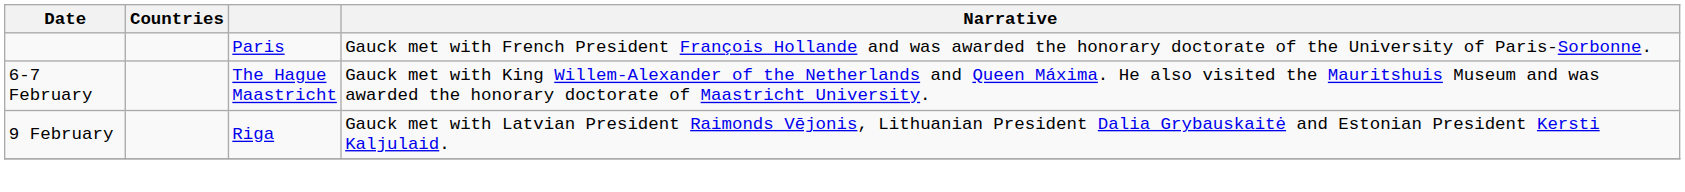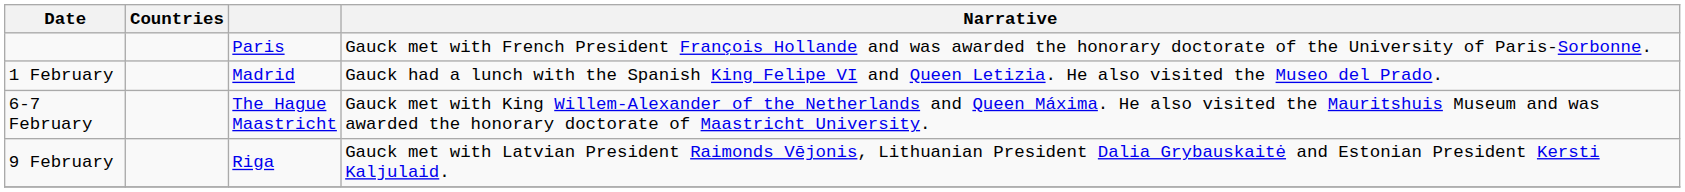 <table class="wikitable" border="1">
 <tr>
 <th>Date</th>
 <th>Countries</th>
 <th></th>
 <th>Narrative</th>
 </tr>
 <tr>
 <td></td>
 <td></td>
 <td><a href='#'>Paris</a></td>
 <td>Gauck met with French President <a href='#'>François Hollande</a> and was awarded the honorary doctorate of the University of Paris-<a href='#'>Sorbonne</a>.</td>
+</tr>
+<tr>
+<td>1 February</td>
+<td></td>
+<td><a href='#'>Madrid</a></td>
+<td>Gauck had a lunch with the Spanish <a href='#'>King Felipe VI</a> and <a href='#'>Queen Letizia</a>. He also visited the <a href='#'>Museo del Prado</a>.</td>
 </tr>
 <tr>
 <td>6-7 February</td>
 <td></td>
 <td><a href='#'>The Hague</a><br><a href='#'>Maastricht</a></td>
 <td>Gauck met with King <a href='#'>Willem-Alexander of the Netherlands</a> and <a href='#'>Queen Máxima</a>. He also visited the <a href='#'>Mauritshuis</a> Museum and was awarded the honorary doctorate of <a href='#'>Maastricht University</a>.</td>
 </tr>
 <tr>
 <td>9 February</td>
 <td></td>
 <td><a href='#'>Riga</a></td>
 <td>Gauck met with Latvian President <a href='#'>Raimonds Vējonis</a>, Lithuanian President <a href='#'>Dalia Grybauskaitė</a> and Estonian President <a href='#'>Kersti Kaljulaid</a>.</td>
 </tr>
 <tr>
 </tr>
 </table>
